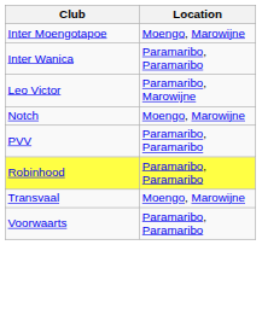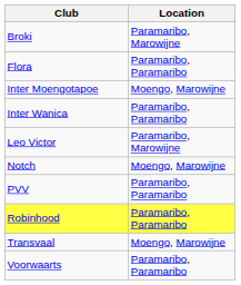 <table class="wikitable sortable">
 <tr>
 <th width="175px" scope="col">Club</th>
 <th width="150px" scope="col">Location</th>
+</tr>
+<tr>
+<td><a href='#'>Broki</a></td>
+<td><a href='#'>Paramaribo</a>, <a href='#'>Marowijne</a></td>
+</tr>
+<tr>
+<td><a href='#'>Flora</a></td>
+<td><a href='#'>Paramaribo</a>, <a href='#'>Paramaribo</a></td>
 </tr>
 <tr>
 <td><a href='#'>Inter Moengotapoe</a></td>
 <td><a href='#'>Moengo</a>, <a href='#'>Marowijne</a></td>
 </tr>
 <tr>
 <td><a href='#'>Inter Wanica</a></td>
 <td><a href='#'>Paramaribo</a>, <a href='#'>Paramaribo</a></td>
 </tr>
 <tr>
 <td><a href='#'>Leo Victor</a></td>
 <td><a href='#'>Paramaribo</a>, <a href='#'>Marowijne</a></td>
 </tr>
 <tr>
 <td><a href='#'>Notch</a></td>
 <td><a href='#'>Moengo</a>, <a href='#'>Marowijne</a></td>
 </tr>
 <tr>
 <td><a href='#'>PVV</a></td>
 <td><a href='#'>Paramaribo</a>, <a href='#'>Paramaribo</a></td>
 </tr>
 <tr style="background:#ffff44">
 <td><a href='#'>Robinhood</a></td>
 <td><a href='#'>Paramaribo</a>, <a href='#'>Paramaribo</a></td>
 </tr>
 <tr>
 <td><a href='#'>Transvaal</a></td>
 <td><a href='#'>Moengo</a>, <a href='#'>Marowijne</a></td>
 </tr>
 <tr>
 <td><a href='#'>Voorwaarts</a></td>
 <td><a href='#'>Paramaribo</a>, <a href='#'>Paramaribo</a></td>
 </tr>
 </table>
